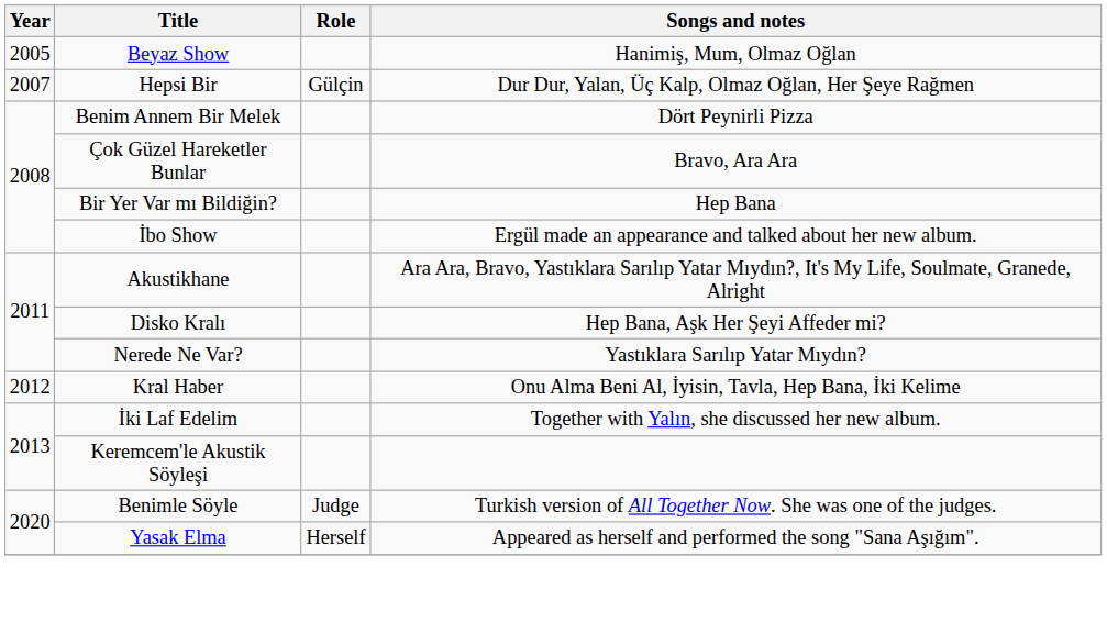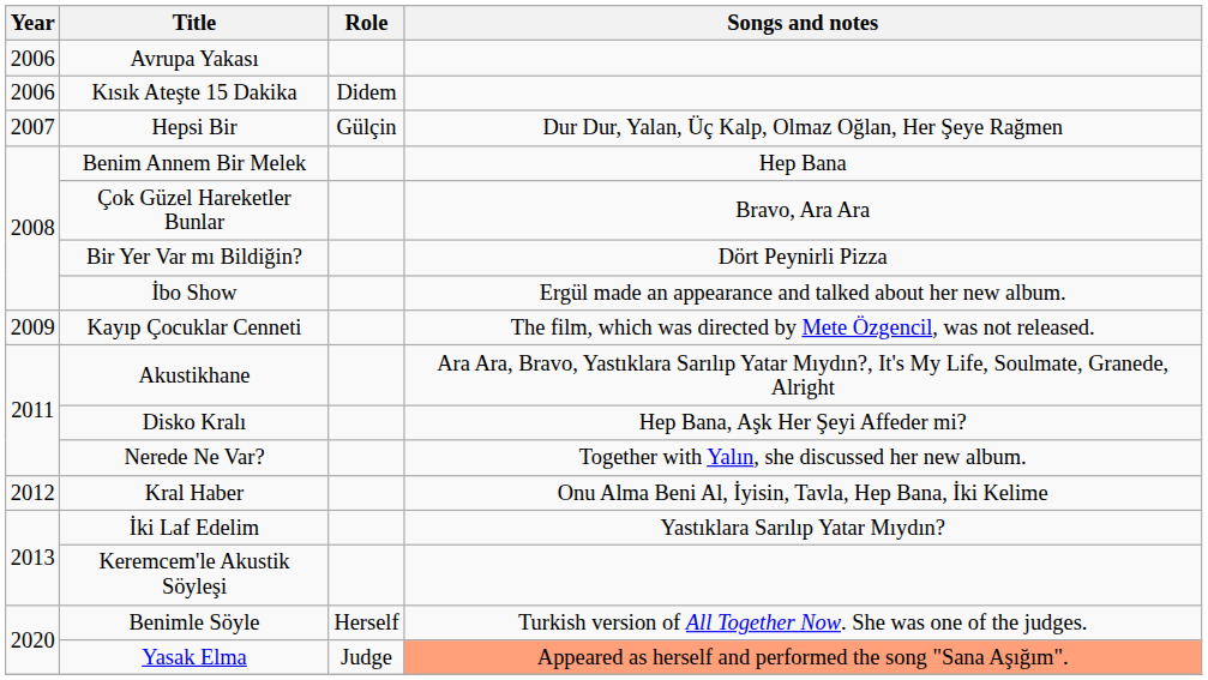 <table class="wikitable" style="text-align:center;">
 <tr bgcolor="#CCCCCC">
 <th>Year</th>
 <th>Title</th>
 <th>Role</th>
 <th>Songs and notes</th>
 </tr>
 <tr>
-<td>2005</td>
-<td><a href='#'>Beyaz Show</a></td>
+<td>2006</td>
+<td>Avrupa Yakası</td>
 <td></td>
-<td>Hanimiş, Mum, Olmaz Oğlan</td>
+<td></td>
+</tr>
+<tr>
+<td>2006</td>
+<td>Kısık Ateşte 15 Dakika</td>
+<td>Didem</td>
+<td></td>
 </tr>
 <tr>
 <td>2007</td>
 <td rowspan=2>Hepsi Bir</td>
 <td rowspan=2>Gülçin</td>
 <td rowspan=2>Dur Dur, Yalan, Üç Kalp, Olmaz Oğlan, Her Şeye Rağmen</td>
 </tr>
 <tr>
 <td rowspan=5>2008</td>
 </tr>
 <tr>
 <td>Benim Annem Bir Melek</td>
 <td></td>
-<td>Dört Peynirli Pizza</td>
+<td>Hep Bana</td>
 </tr>
 <tr>
 <td>Çok Güzel Hareketler Bunlar</td>
 <td></td>
 <td>Bravo, Ara Ara</td>
 </tr>
 <tr>
 <td>Bir Yer Var mı Bildiğin?</td>
 <td></td>
-<td>Hep Bana</td>
+<td>Dört Peynirli Pizza</td>
 </tr>
 <tr>
 <td>İbo Show</td>
 <td></td>
 <td>Ergül made an appearance and talked about her new album.</td>
+</tr>
+<tr>
+<td>2009</td>
+<td>Kayıp Çocuklar Cenneti</td>
+<td></td>
+<td>The film, which was directed by <a href='#'>Mete Özgencil</a>, was not released.</td>
 </tr>
 <tr>
 <td rowspan=3>2011</td>
 <td>Akustikhane</td>
 <td></td>
 <td>Ara Ara, Bravo, Yastıklara Sarılıp Yatar Mıydın?, It's My Life, Soulmate, Granede, Alright</td>
 </tr>
 <tr>
 <td>Disko Kralı</td>
 <td></td>
 <td>Hep Bana, Aşk Her Şeyi Affeder mi?</td>
 </tr>
 <tr>
 <td>Nerede Ne Var?</td>
 <td></td>
-<td>Yastıklara Sarılıp Yatar Mıydın?</td>
+<td>Together with <a href='#'>Yalın</a>, she discussed her new album.</td>
 </tr>
 <tr>
 <td>2012</td>
 <td>Kral Haber</td>
 <td></td>
 <td>Onu Alma Beni Al, İyisin, Tavla, Hep Bana, İki Kelime</td>
 </tr>
 <tr>
 <td rowspan=2>2013</td>
 <td>İki Laf Edelim</td>
 <td></td>
-<td>Together with <a href='#'>Yalın</a>, she discussed her new album.</td>
+<td>Yastıklara Sarılıp Yatar Mıydın?</td>
 </tr>
 <tr>
 <td>Keremcem'le Akustik Söyleşi</td>
 <td></td>
 <td></td>
 </tr>
 <tr>
 <td rowspan=2>2020</td>
 <td>Benimle Söyle</td>
-<td>Judge</td>
+<td>Herself</td>
 <td>Turkish version of <em><a href='#'>All Together Now</a></em>. She was one of the judges.</td>
 </tr>
 <tr>
 <td><a href='#'>Yasak Elma</a></td>
-<td>Herself</td>
-<td>Appeared as herself and performed the song "Sana Aşığım".</td>
+<td>Judge</td>
+<td style="background: lightsalmon;">Appeared as herself and performed the song "Sana Aşığım".</td>
 </tr>
 <tr>
 </tr>
 </table>
